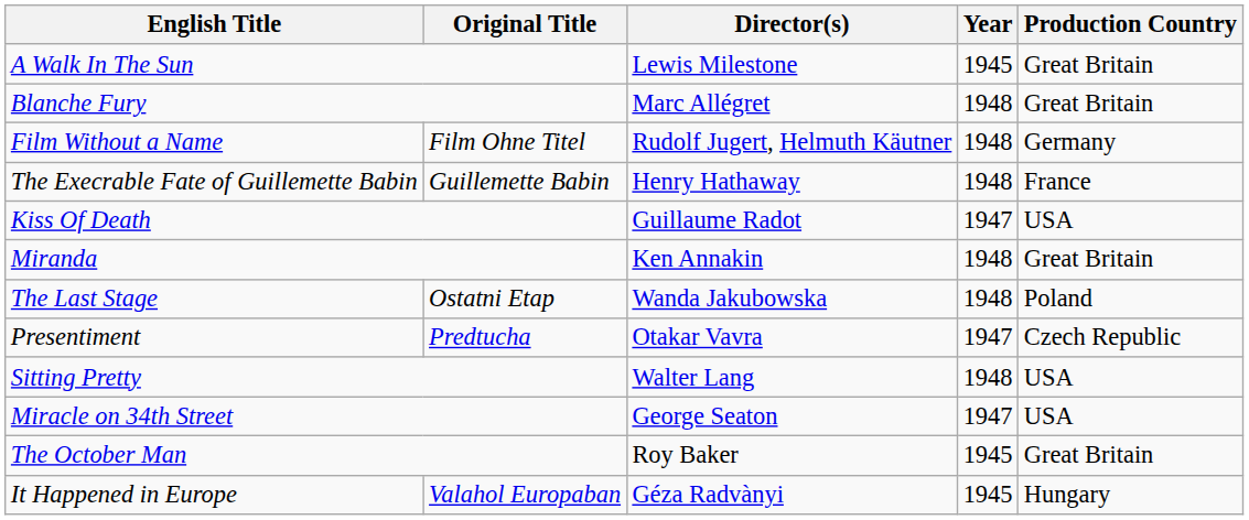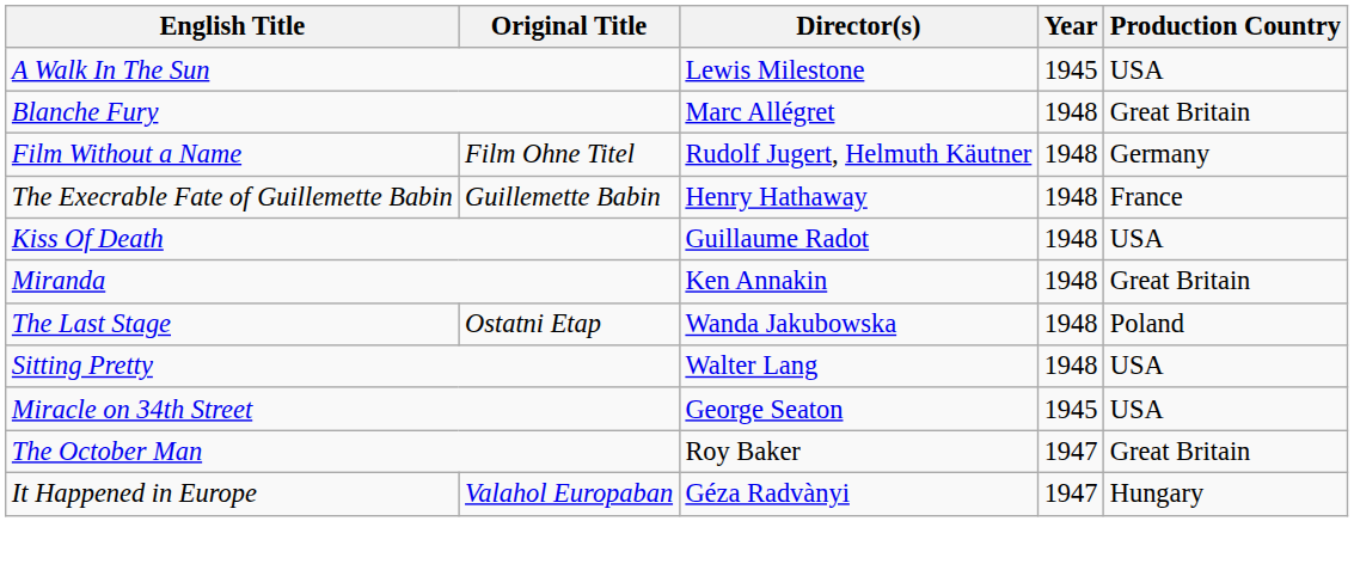 <table class="wikitable sortable">
 <tr>
 <th>English Title</th>
 <th>Original Title</th>
 <th>Director(s)</th>
 <th>Year</th>
 <th>Production Country</th>
 </tr>
 <tr>
 <td colspan="2"><em><a href='#'>A Walk In The Sun</a></em></td>
 <td><a href='#'>Lewis Milestone</a></td>
 <td>1945</td>
-<td>Great Britain</td>
+<td>USA</td>
 </tr>
 <tr>
 <td colspan="2"><em><a href='#'>Blanche Fury</a></em></td>
 <td><a href='#'>Marc Allégret</a></td>
 <td>1948</td>
 <td>Great Britain</td>
 </tr>
 <tr>
 <td><a href='#'><em>Film Without a Name</em></a></td>
 <td><em>Film Ohne Titel</em></td>
 <td><a href='#'>Rudolf Jugert</a>, <a href='#'>Helmuth Käutner</a></td>
 <td>1948</td>
 <td>Germany</td>
 </tr>
 <tr>
 <td><em>The Execrable Fate of Guillemette Babin</em></td>
 <td><em>Guillemette Babin</em></td>
 <td><a href='#'>Henry Hathaway</a></td>
 <td>1948</td>
 <td>France</td>
 </tr>
 <tr>
 <td colspan="2"><em><a href='#'>Kiss Of Death</a></em></td>
 <td><a href='#'>Guillaume Radot</a></td>
-<td>1947</td>
+<td>1948</td>
 <td>USA</td>
 </tr>
 <tr>
 <td colspan="2"><em><a href='#'>Miranda</a></em></td>
 <td><a href='#'>Ken Annakin</a></td>
 <td>1948</td>
 <td>Great Britain</td>
 </tr>
 <tr>
 <td><a href='#'><em>The Last Stage</em></a></td>
 <td><em>Ostatni Etap</em></td>
 <td><a href='#'>Wanda Jakubowska</a></td>
 <td>1948</td>
 <td>Poland</td>
 </tr>
 <tr>
-<td><em>Presentiment</em></td>
-<td><em><a href='#'>Predtucha</a></em></td>
-<td><a href='#'>Otakar Vavra</a></td>
-<td>1947</td>
-<td>Czech Republic</td>
-</tr>
-<tr>
 <td colspan="2"><em><a href='#'>Sitting Pretty</a></em></td>
 <td><a href='#'>Walter Lang</a></td>
 <td>1948</td>
 <td>USA</td>
 </tr>
 <tr>
 <td colspan="2"><em><a href='#'>Miracle on 34th Street</a></em></td>
 <td><a href='#'>George Seaton</a></td>
-<td>1947</td>
+<td>1945</td>
 <td>USA</td>
 </tr>
 <tr>
 <td colspan="2"><em><a href='#'>The October Man</a></em></td>
 <td>Roy Baker</td>
-<td>1945</td>
+<td>1947</td>
 <td>Great Britain</td>
 </tr>
 <tr>
 <td><em>It Happened in Europe</em></td>
 <td><em><a href='#'>Valahol Europaban</a></em></td>
 <td><a href='#'>Géza Radvànyi</a></td>
-<td>1945</td>
+<td>1947</td>
 <td>Hungary</td>
 </tr>
 </table>
